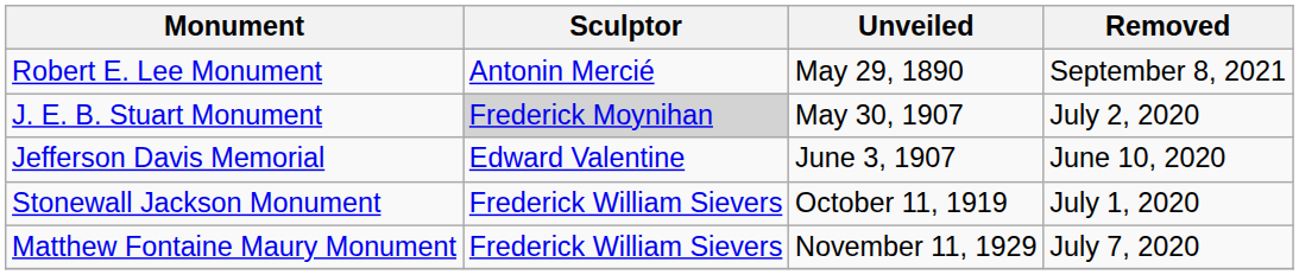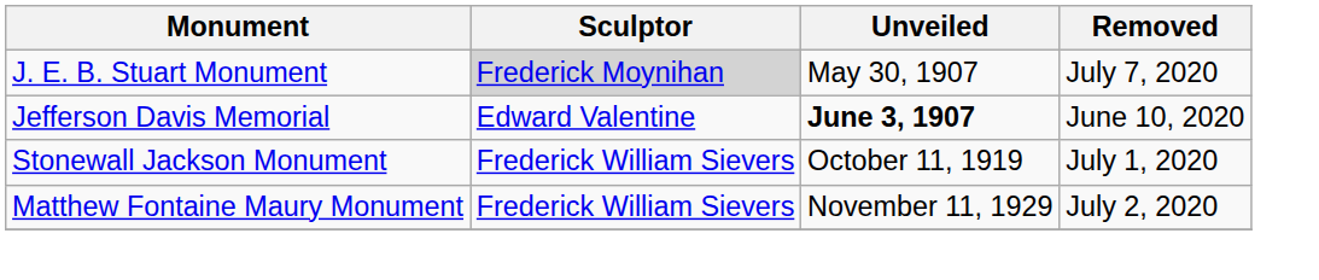 <table class="wikitable">
 <tr>
 <th>Monument</th>
 <th>Sculptor</th>
 <th>Unveiled</th>
 <th>Removed</th>
 </tr>
 <tr>
-<td><a href='#'>Robert E. Lee Monument</a></td>
-<td><a href='#'>Antonin Mercié</a></td>
-<td>May 29, 1890</td>
-<td>September 8, 2021</td>
-</tr>
-<tr>
 <td><a href='#'>J. E. B. Stuart Monument</a></td>
 <td style="background: lightgrey;"><a href='#'>Frederick Moynihan</a></td>
 <td>May 30, 1907</td>
-<td>July 2, 2020</td>
+<td>July 7, 2020</td>
 </tr>
 <tr>
 <td><a href='#'>Jefferson Davis Memorial</a></td>
 <td><a href='#'>Edward Valentine</a></td>
-<td>June 3, 1907</td>
+<td><strong>June 3, 1907</strong></td>
 <td>June 10, 2020</td>
 </tr>
 <tr>
 <td><a href='#'>Stonewall Jackson Monument</a></td>
 <td><a href='#'>Frederick William Sievers</a></td>
 <td>October 11, 1919</td>
 <td>July 1, 2020</td>
 </tr>
 <tr>
 <td><a href='#'>Matthew Fontaine Maury Monument</a></td>
 <td><a href='#'>Frederick William Sievers</a></td>
 <td>November 11, 1929</td>
-<td>July 7, 2020</td>
+<td>July 2, 2020</td>
 </tr>
 <tr>
 </tr>
 </table>
